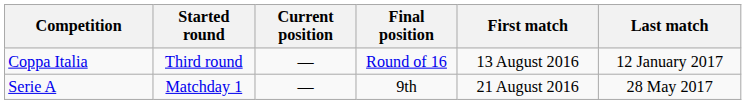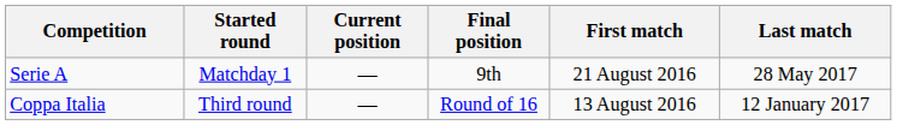 <table class="wikitable" style="text-align:center; width:730px;">
 <tr>
 <th style="text-align:center; width:150px;">Competition</th>
 <th style="text-align:center; width:100px;">Started round</th>
 <th style="text-align:center; width:100px;">Current <br> position</th>
 <th style="text-align:center; width:100px;">Final <br> position</th>
 <th style="text-align:center; width:150px;">First match</th>
 <th style="text-align:center; width:150px;">Last match</th>
 </tr>
 <tr>
+<td style="text-align:left;"><a href='#'>Serie A</a></td>
+<td><a href='#'>Matchday 1</a></td>
+<td>—</td>
+<td>9th</td>
+<td>21 August 2016</td>
+<td>28 May 2017</td>
+</tr>
+<tr>
 <td style="text-align:left;"><a href='#'>Coppa Italia</a></td>
 <td><a href='#'>Third round</a></td>
 <td>—</td>
 <td><a href='#'>Round of 16</a></td>
 <td>13 August 2016</td>
 <td>12 January 2017</td>
 </tr>
-<tr>
-<td style="text-align:left;"><a href='#'>Serie A</a></td>
-<td><a href='#'>Matchday 1</a></td>
-<td>—</td>
-<td>9th</td>
-<td>21 August 2016</td>
-<td>28 May 2017</td>
-</tr>
 </table>
